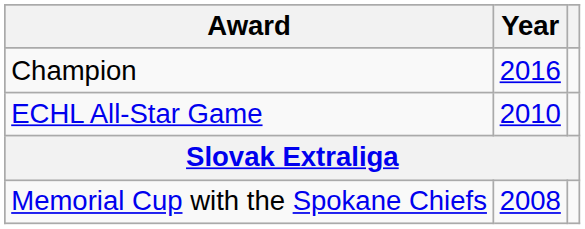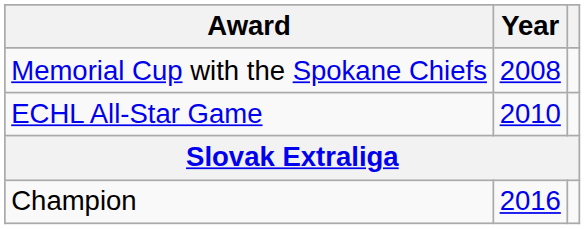 <table class="wikitable">
 <tr>
 <th>Award</th>
 <th>Year</th>
 <th></th>
 </tr>
 <tr>
-<td>Champion</td>
-<td><a href='#'>2016</a></td>
+<td><a href='#'>Memorial Cup</a> with the <a href='#'>Spokane Chiefs</a></td>
+<td><a href='#'>2008</a></td>
 <td></td>
 </tr>
 <tr>
 <td><a href='#'>ECHL All-Star Game</a></td>
 <td><a href='#'>2010</a></td>
 <td></td>
 </tr>
 <tr>
 <th colspan="3"><a href='#'>Slovak Extraliga</a></th>
 </tr>
 <tr>
-<td><a href='#'>Memorial Cup</a> with the <a href='#'>Spokane Chiefs</a></td>
-<td><a href='#'>2008</a></td>
+<td>Champion</td>
+<td><a href='#'>2016</a></td>
 <td></td>
 </tr>
 </table>
